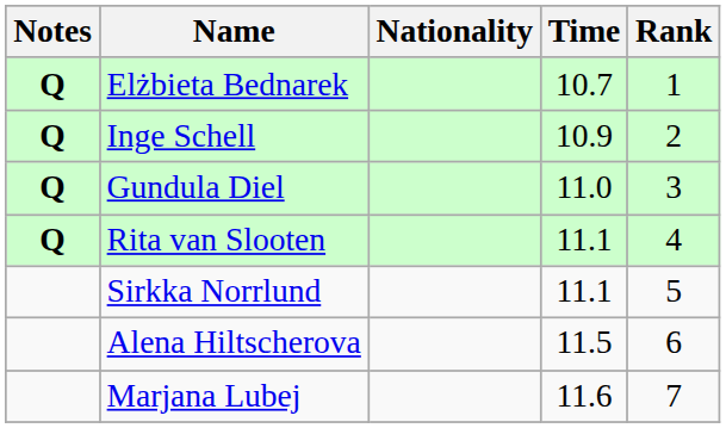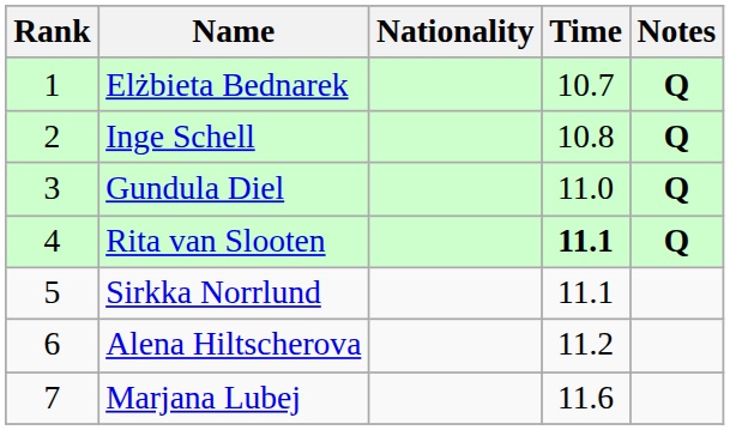 <table class="wikitable sortable" style="text-align:center">
 <tr>
-<th>Notes</th>
+<th>Rank</th>
 <th>Name</th>
 <th>Nationality</th>
 <th>Time</th>
-<th>Rank</th>
+<th>Notes</th>
 </tr>
 <tr bgcolor=ccffcc>
-<td><strong>Q</strong></td>
+<td>1</td>
 <td align=left><a href='#'>Elżbieta Bednarek</a></td>
 <td align=left></td>
 <td>10.7</td>
-<td>1</td>
+<td><strong>Q</strong></td>
 </tr>
 <tr bgcolor=ccffcc>
-<td><strong>Q</strong></td>
+<td>2</td>
 <td align=left><a href='#'>Inge Schell</a></td>
 <td align=left></td>
-<td>10.9</td>
-<td>2</td>
+<td>10.8</td>
+<td><strong>Q</strong></td>
 </tr>
 <tr bgcolor=ccffcc>
-<td><strong>Q</strong></td>
+<td>3</td>
 <td align=left><a href='#'>Gundula Diel</a></td>
 <td align=left></td>
 <td>11.0</td>
-<td>3</td>
+<td><strong>Q</strong></td>
 </tr>
 <tr bgcolor=ccffcc>
-<td><strong>Q</strong></td>
+<td>4</td>
 <td align=left><a href='#'>Rita van Slooten</a></td>
 <td align=left></td>
-<td>11.1</td>
-<td>4</td>
+<td><strong>11.1</strong></td>
+<td><strong>Q</strong></td>
 </tr>
 <tr>
-<td></td>
+<td>5</td>
 <td align=left><a href='#'>Sirkka Norrlund</a></td>
 <td align=left></td>
 <td>11.1</td>
-<td>5</td>
+<td></td>
 </tr>
 <tr>
-<td></td>
+<td>6</td>
 <td align=left><a href='#'>Alena Hiltscherova</a></td>
 <td align=left></td>
-<td>11.5</td>
-<td>6</td>
+<td>11.2</td>
+<td></td>
 </tr>
 <tr>
-<td></td>
+<td>7</td>
 <td align=left><a href='#'>Marjana Lubej</a></td>
 <td align=left></td>
 <td>11.6</td>
-<td>7</td>
+<td></td>
 </tr>
 </table>
